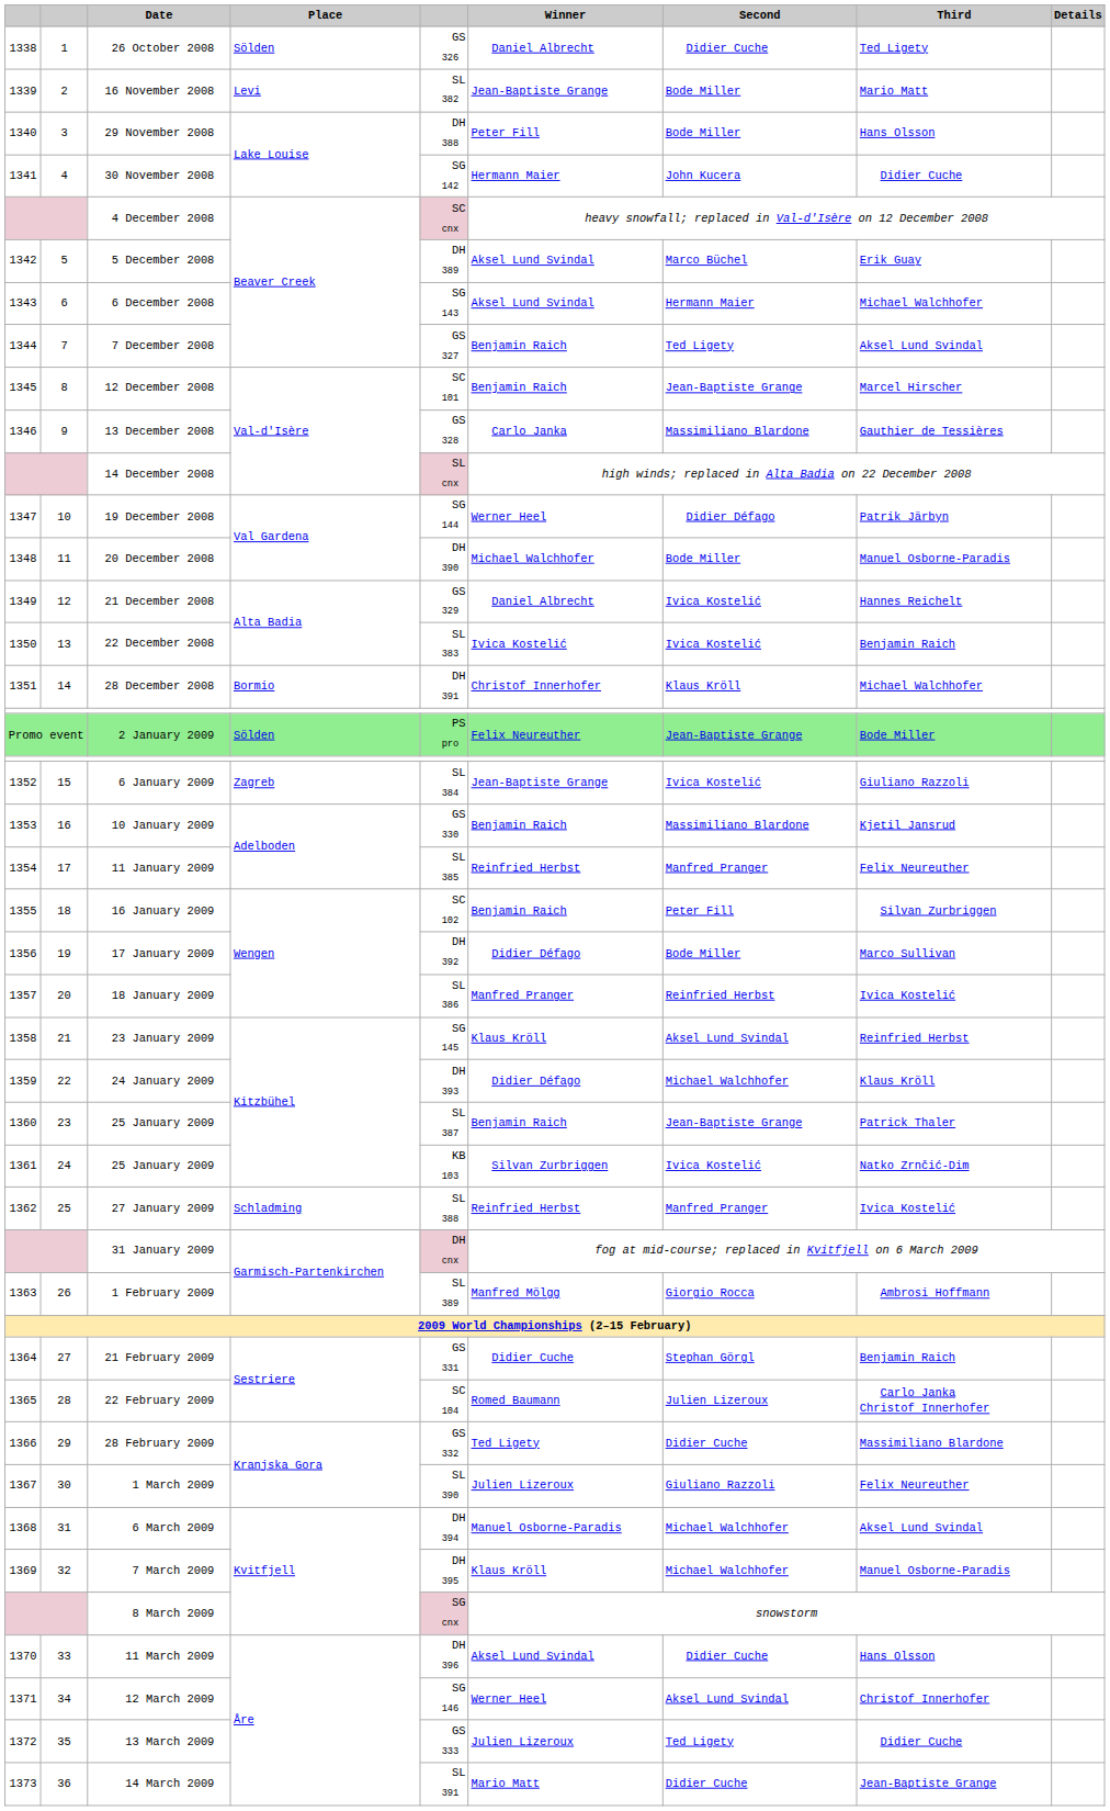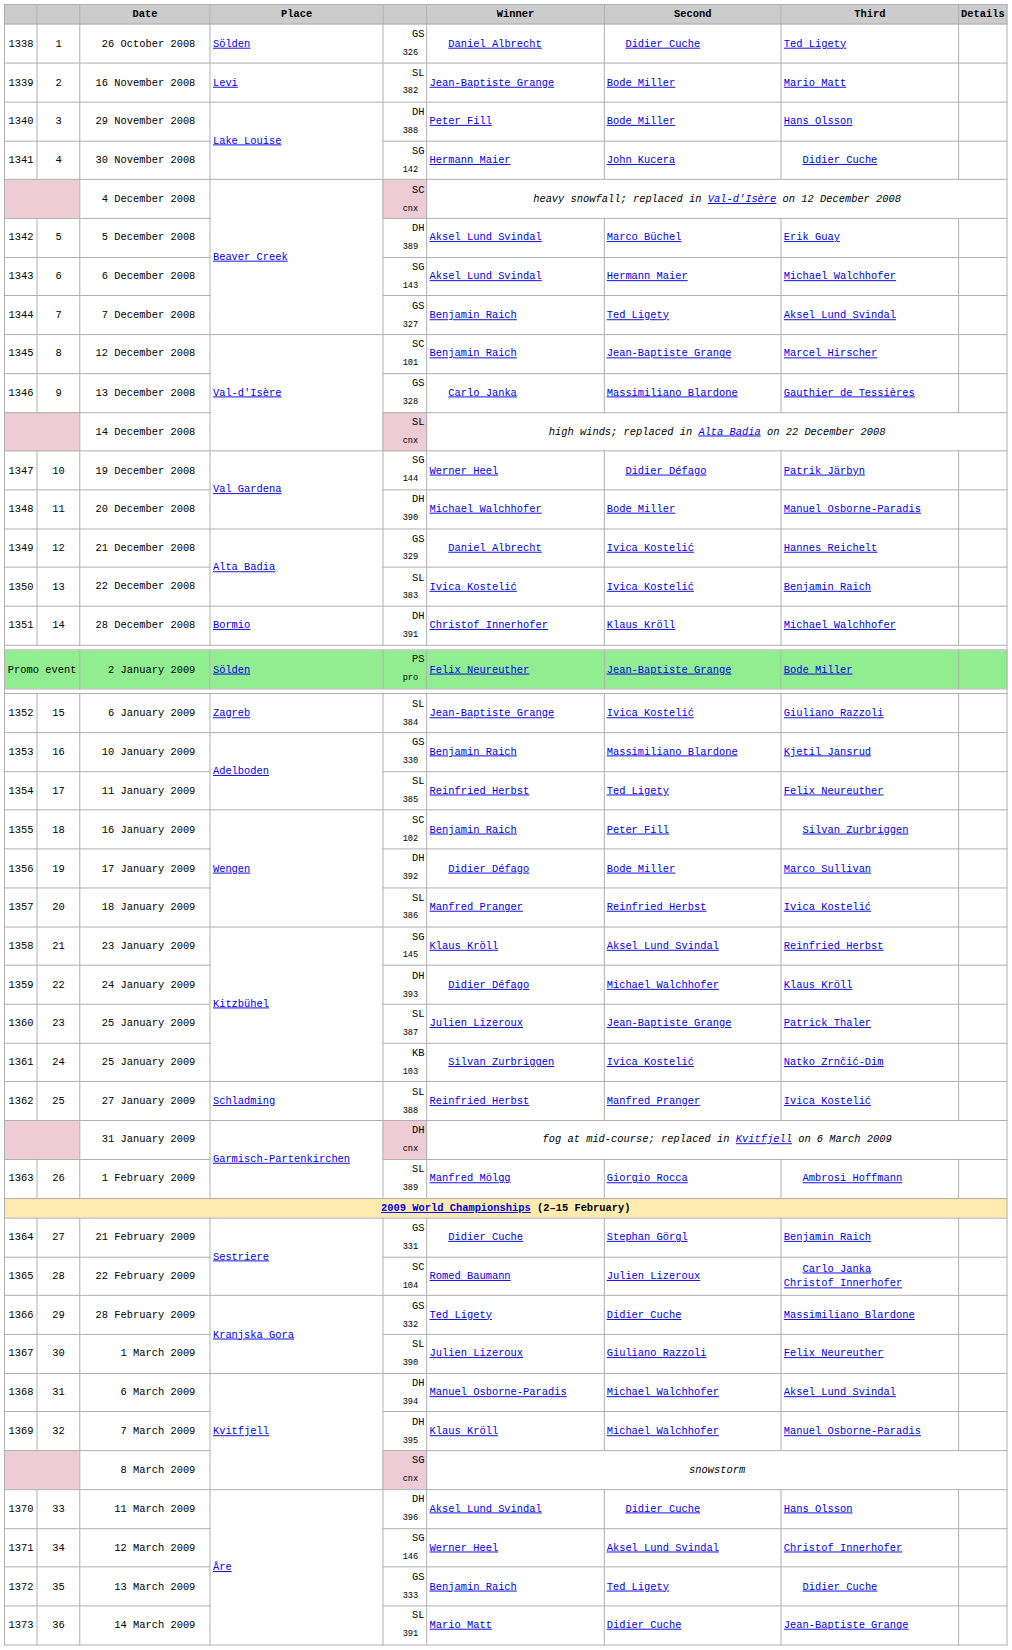 <table class="wikitable plainrowheaders" style="background:#fff; font-size:86%; line-height:16px; border:grey solid 1px; border-collapse:collapse;">
 <tr style="background:#ccc; text-align:center;">
 <td align="center" width="30"></td>
 <td align="center" width="40"></td>
 <td align="center" width="135"><strong>Date</strong></td>
 <td align="center" width="180"><strong>Place</strong></td>
 <td align="center" width="42"></td>
 <td align="center" width="185"><strong>Winner</strong></td>
 <td align="center" width="185"><strong>Second</strong></td>
 <td align="center" width="185"><strong>Third</strong></td>
 <td align="center" width="10"><strong>Details</strong></td>
 </tr>
 <tr>
 <td align=center>1338</td>
 <td align=center>1</td>
 <td align=right>26 October 2008  </td>
 <td> <a href='#'>Sölden</a></td>
 <td align=right>GS <sub>326</sub> </td>
 <td>   <a href='#'>Daniel Albrecht</a></td>
 <td>   <a href='#'>Didier Cuche</a></td>
 <td> <a href='#'>Ted Ligety</a></td>
 <td></td>
 </tr>
 <tr>
 <td align=center>1339</td>
 <td align=center>2</td>
 <td align=right>16 November 2008  </td>
 <td> <a href='#'>Levi</a></td>
 <td align=right>SL <sub>382</sub> </td>
 <td> <a href='#'>Jean-Baptiste Grange</a></td>
 <td> <a href='#'>Bode Miller</a></td>
 <td> <a href='#'>Mario Matt</a></td>
 <td></td>
 </tr>
 <tr>
 <td align=center>1340</td>
 <td align=center>3</td>
 <td align=right>29 November 2008  </td>
 <td rowspan=2> <a href='#'>Lake Louise</a></td>
 <td align=right>DH <sub>388</sub> </td>
 <td> <a href='#'>Peter Fill</a></td>
 <td> <a href='#'>Bode Miller</a></td>
 <td> <a href='#'>Hans Olsson</a></td>
 <td></td>
 </tr>
 <tr>
 <td align=center>1341</td>
 <td align=center>4</td>
 <td align=right>30 November 2008  </td>
 <td align=right>SG <sub>142</sub> </td>
 <td> <a href='#'>Hermann Maier</a></td>
 <td> <a href='#'>John Kucera</a></td>
 <td>   <a href='#'>Didier Cuche</a></td>
 <td></td>
 </tr>
 <tr>
 <td colspan=2 bgcolor="EDCCD5"></td>
 <td align=right>4 December 2008  </td>
 <td rowspan=4> <a href='#'>Beaver Creek</a></td>
 <td align=right bgcolor="EDCCD5">SC <sub>cnx</sub> </td>
 <td colspan=4 align=center><em>heavy snowfall; replaced in <a href='#'>Val-d'Isère</a> on 12 December 2008</em></td>
 </tr>
 <tr>
 <td align=center>1342</td>
 <td align=center>5</td>
 <td align=right>5 December 2008  </td>
 <td align=right>DH <sub>389</sub> </td>
 <td> <a href='#'>Aksel Lund Svindal</a></td>
 <td> <a href='#'>Marco Büchel</a></td>
 <td> <a href='#'>Erik Guay</a></td>
 <td></td>
 </tr>
 <tr>
 <td align=center>1343</td>
 <td align=center>6</td>
 <td align=right>6 December 2008  </td>
 <td align=right>SG <sub>143</sub> </td>
 <td> <a href='#'>Aksel Lund Svindal</a></td>
 <td> <a href='#'>Hermann Maier</a></td>
 <td> <a href='#'>Michael Walchhofer</a></td>
 <td></td>
 </tr>
 <tr>
 <td align=center>1344</td>
 <td align=center>7</td>
 <td align=right>7 December 2008  </td>
 <td align=right>GS <sub>327</sub> </td>
 <td> <a href='#'>Benjamin Raich</a></td>
 <td> <a href='#'>Ted Ligety</a></td>
 <td> <a href='#'>Aksel Lund Svindal</a></td>
 <td></td>
 </tr>
 <tr>
 <td align=center>1345</td>
 <td align=center>8</td>
 <td align=right><small></small>12 December 2008  </td>
 <td rowspan=3> <a href='#'>Val-d'Isère</a></td>
 <td align=right>SC <sub>101</sub> </td>
 <td> <a href='#'>Benjamin Raich</a></td>
 <td> <a href='#'>Jean-Baptiste Grange</a></td>
 <td> <a href='#'>Marcel Hirscher</a></td>
 <td></td>
 </tr>
 <tr>
 <td align=center>1346</td>
 <td align=center>9</td>
 <td align=right>13 December 2008  </td>
 <td align=right>GS <sub>328</sub> </td>
 <td>   <a href='#'>Carlo Janka</a></td>
 <td> <a href='#'>Massimiliano Blardone</a></td>
 <td> <a href='#'>Gauthier de Tessières</a></td>
 <td></td>
 </tr>
 <tr>
 <td colspan=2 bgcolor="EDCCD5"></td>
 <td align=right>14 December 2008  </td>
 <td align=right bgcolor="EDCCD5">SL <sub>cnx</sub> </td>
 <td colspan=4 align=center><em>high winds; replaced in <a href='#'>Alta Badia</a> on 22 December 2008</em></td>
 </tr>
 <tr>
 <td align=center>1347</td>
 <td align=center>10</td>
 <td align=right>19 December 2008  </td>
 <td rowspan=2> <a href='#'>Val Gardena</a></td>
 <td align=right>SG <sub>144</sub> </td>
 <td> <a href='#'>Werner Heel</a></td>
 <td>   <a href='#'>Didier Défago</a></td>
 <td> <a href='#'>Patrik Järbyn</a></td>
 <td></td>
 </tr>
 <tr>
 <td align=center>1348</td>
 <td align=center>11</td>
 <td align=right>20 December 2008  </td>
 <td align=right>DH <sub>390</sub> </td>
 <td> <a href='#'>Michael Walchhofer</a></td>
 <td> <a href='#'>Bode Miller</a></td>
 <td> <a href='#'>Manuel Osborne-Paradis</a></td>
 <td></td>
 </tr>
 <tr>
 <td align=center>1349</td>
 <td align=center>12</td>
 <td align=right>21 December 2008  </td>
 <td rowspan=2> <a href='#'>Alta Badia</a></td>
 <td align=right>GS <sub>329</sub> </td>
 <td>   <a href='#'>Daniel Albrecht</a></td>
 <td> <a href='#'>Ivica Kostelić</a></td>
 <td> <a href='#'>Hannes Reichelt</a></td>
 <td></td>
 </tr>
 <tr>
 <td align=center>1350</td>
 <td align=center>13</td>
 <td align=right><small></small>22 December 2008  </td>
 <td align=right>SL <sub>383</sub> </td>
 <td> <a href='#'>Ivica Kostelić</a></td>
 <td> <a href='#'>Ivica Kostelić</a></td>
 <td> <a href='#'>Benjamin Raich</a></td>
 <td></td>
 </tr>
 <tr>
 <td align=center>1351</td>
 <td align=center>14</td>
 <td align=right>28 December 2008  </td>
 <td> <a href='#'>Bormio</a></td>
 <td align=right>DH <sub>391</sub> </td>
 <td> <a href='#'>Christof Innerhofer</a></td>
 <td> <a href='#'>Klaus Kröll</a></td>
 <td> <a href='#'>Michael Walchhofer</a></td>
 <td></td>
 </tr>
 <tr>
 <td colspan=9></td>
 </tr>
 <tr bgcolor=#90EE90>
 <td colspan=2 align=center>Promo event</td>
 <td align=right>2 January 2009  </td>
 <td> <a href='#'>Sölden</a></td>
 <td align=right>PS <sub>pro</sub> </td>
 <td> <a href='#'>Felix Neureuther</a></td>
 <td> <a href='#'>Jean-Baptiste Grange</a></td>
 <td> <a href='#'>Bode Miller</a></td>
 <td></td>
 </tr>
 <tr>
 <td colspan=9></td>
 </tr>
 <tr>
 <td align=center>1352</td>
 <td align=center>15</td>
 <td align=right>6 January 2009  </td>
 <td> <a href='#'>Zagreb</a></td>
 <td align=right>SL <sub>384</sub> </td>
 <td> <a href='#'>Jean-Baptiste Grange</a></td>
 <td> <a href='#'>Ivica Kostelić</a></td>
 <td> <a href='#'>Giuliano Razzoli</a></td>
 <td></td>
 </tr>
 <tr>
 <td align=center>1353</td>
 <td align=center>16</td>
 <td align=right>10 January 2009  </td>
 <td rowspan=2> <a href='#'>Adelboden</a></td>
 <td align=right>GS <sub>330</sub> </td>
 <td> <a href='#'>Benjamin Raich</a></td>
 <td> <a href='#'>Massimiliano Blardone</a></td>
 <td> <a href='#'>Kjetil Jansrud</a></td>
 <td></td>
 </tr>
 <tr>
 <td align=center>1354</td>
 <td align=center>17</td>
 <td align=right>11 January 2009  </td>
 <td align=right>SL <sub>385</sub> </td>
 <td> <a href='#'>Reinfried Herbst</a></td>
-<td> <a href='#'>Manfred Pranger</a></td>
+<td> <a href='#'>Ted Ligety</a></td>
 <td> <a href='#'>Felix Neureuther</a></td>
 <td></td>
 </tr>
 <tr>
 <td align=center>1355</td>
 <td align=center>18</td>
 <td align=right>16 January 2009  </td>
 <td rowspan=3> <a href='#'>Wengen</a></td>
 <td align=right>SC <sub>102</sub> </td>
 <td> <a href='#'>Benjamin Raich</a></td>
 <td> <a href='#'>Peter Fill</a></td>
 <td>   <a href='#'>Silvan Zurbriggen</a></td>
 <td></td>
 </tr>
 <tr>
 <td align=center>1356</td>
 <td align=center>19</td>
 <td align=right>17 January 2009  </td>
 <td align=right>DH <sub>392</sub> </td>
 <td>   <a href='#'>Didier Défago</a></td>
 <td> <a href='#'>Bode Miller</a></td>
 <td> <a href='#'>Marco Sullivan</a></td>
 <td></td>
 </tr>
 <tr>
 <td align=center>1357</td>
 <td align=center>20</td>
 <td align=right>18 January 2009  </td>
 <td align=right>SL <sub>386</sub> </td>
 <td> <a href='#'>Manfred Pranger</a></td>
 <td> <a href='#'>Reinfried Herbst</a></td>
 <td> <a href='#'>Ivica Kostelić</a></td>
 <td></td>
 </tr>
 <tr>
 <td align=center>1358</td>
 <td align=center>21</td>
 <td align=right>23 January 2009  </td>
 <td rowspan=4> <a href='#'>Kitzbühel</a></td>
 <td align=right>SG <sub>145</sub> </td>
 <td> <a href='#'>Klaus Kröll</a></td>
 <td> <a href='#'>Aksel Lund Svindal</a></td>
 <td> <a href='#'>Reinfried Herbst</a></td>
 <td></td>
 </tr>
 <tr>
 <td align=center>1359</td>
 <td align=center>22</td>
 <td align=right>24 January 2009  </td>
 <td align=right>DH <sub>393</sub> </td>
 <td>   <a href='#'>Didier Défago</a></td>
 <td> <a href='#'>Michael Walchhofer</a></td>
 <td> <a href='#'>Klaus Kröll</a></td>
 <td></td>
 </tr>
 <tr>
 <td align=center>1360</td>
 <td align=center>23</td>
 <td align=right>25 January 2009  </td>
 <td align=right>SL <sub>387</sub> </td>
-<td> <a href='#'>Benjamin Raich</a></td>
+<td> <a href='#'>Julien Lizeroux</a></td>
 <td> <a href='#'>Jean-Baptiste Grange</a></td>
 <td> <a href='#'>Patrick Thaler</a></td>
 <td></td>
 </tr>
 <tr>
 <td align=center>1361</td>
 <td align=center>24</td>
 <td align=right>25 January 2009  </td>
 <td align=right>KB <sub>103</sub> </td>
 <td>   <a href='#'>Silvan Zurbriggen</a></td>
 <td> <a href='#'>Ivica Kostelić</a></td>
 <td> <a href='#'>Natko Zrnčić-Dim</a></td>
 <td></td>
 </tr>
 <tr>
 <td align=center>1362</td>
 <td align=center>25</td>
 <td align=right>27 January 2009  </td>
 <td> <a href='#'>Schladming</a></td>
 <td align=right>SL <sub>388</sub> </td>
 <td> <a href='#'>Reinfried Herbst</a></td>
 <td> <a href='#'>Manfred Pranger</a></td>
 <td> <a href='#'>Ivica Kostelić</a></td>
 <td></td>
 </tr>
 <tr>
 <td colspan=2 bgcolor="EDCCD5"></td>
 <td align=right>31 January 2009  </td>
 <td rowspan=2> <a href='#'>Garmisch-Partenkirchen</a></td>
 <td align=right bgcolor="EDCCD5">DH <sub>cnx</sub> </td>
 <td colspan=4 align=center><em>fog at mid-course; replaced in <a href='#'>Kvitfjell</a> on 6 March 2009</em></td>
 </tr>
 <tr>
 <td align=center>1363</td>
 <td align=center>26</td>
 <td align=right>1 February 2009  </td>
 <td align=right>SL <sub>389</sub> </td>
 <td> <a href='#'>Manfred Mölgg</a></td>
 <td> <a href='#'>Giorgio Rocca</a></td>
 <td>   <a href='#'>Ambrosi Hoffmann</a></td>
 <td></td>
 </tr>
 <tr style="background:#FFEBAD">
 <td colspan="9" style="text-align:center;"><strong><a href='#'>2009 World Championships</a> (2–15 February)</strong></td>
 </tr>
 <tr>
 <td align=center>1364</td>
 <td align=center>27</td>
 <td align=right>21 February 2009  </td>
 <td rowspan=2> <a href='#'>Sestriere</a></td>
 <td align=right>GS <sub>331</sub> </td>
 <td>   <a href='#'>Didier Cuche</a></td>
 <td> <a href='#'>Stephan Görgl</a></td>
 <td> <a href='#'>Benjamin Raich</a></td>
 <td></td>
 </tr>
 <tr>
 <td align=center>1365</td>
 <td align=center>28</td>
 <td align=right>22 February 2009  </td>
 <td align=right>SC <sub>104</sub> </td>
 <td> <a href='#'>Romed Baumann</a></td>
 <td> <a href='#'>Julien Lizeroux</a></td>
 <td>   <a href='#'>Carlo Janka</a><br> <a href='#'>Christof Innerhofer</a></td>
 <td></td>
 </tr>
 <tr>
 <td align=center>1366</td>
 <td align=center>29</td>
 <td align=right>28 February 2009  </td>
 <td rowspan=2> <a href='#'>Kranjska Gora</a></td>
 <td align=right>GS <sub>332</sub> </td>
 <td> <a href='#'>Ted Ligety</a></td>
 <td> <a href='#'>Didier Cuche</a></td>
 <td> <a href='#'>Massimiliano Blardone</a></td>
 <td></td>
 </tr>
 <tr>
 <td align=center>1367</td>
 <td align=center>30</td>
 <td align=right>1 March 2009  </td>
 <td align=right>SL <sub>390</sub> </td>
 <td> <a href='#'>Julien Lizeroux</a></td>
 <td> <a href='#'>Giuliano Razzoli</a></td>
 <td> <a href='#'>Felix Neureuther</a></td>
 <td></td>
 </tr>
 <tr>
 <td align=center>1368</td>
 <td align=center>31</td>
 <td align=right><small></small>6 March 2009  </td>
 <td rowspan=3> <a href='#'>Kvitfjell</a></td>
 <td align=right>DH <sub>394</sub> </td>
 <td> <a href='#'>Manuel Osborne-Paradis</a></td>
 <td> <a href='#'>Michael Walchhofer</a></td>
 <td> <a href='#'>Aksel Lund Svindal</a></td>
 <td></td>
 </tr>
 <tr>
 <td align=center>1369</td>
 <td align=center>32</td>
 <td align=right>7 March 2009  </td>
 <td align=right>DH <sub>395</sub> </td>
 <td> <a href='#'>Klaus Kröll</a></td>
 <td> <a href='#'>Michael Walchhofer</a></td>
 <td> <a href='#'>Manuel Osborne-Paradis</a></td>
 <td></td>
 </tr>
 <tr>
 <td colspan=2 bgcolor="EDCCD5"></td>
 <td align=right>8 March 2009  </td>
 <td align=right bgcolor="EDCCD5">SG <sub>cnx</sub> </td>
 <td colspan=4 align=center><em>snowstorm</em></td>
 </tr>
 <tr>
 <td align=center>1370</td>
 <td align=center>33</td>
 <td align=right>11 March 2009  </td>
 <td rowspan=4> <a href='#'>Åre</a></td>
 <td align=right>DH <sub>396</sub> </td>
 <td> <a href='#'>Aksel Lund Svindal</a></td>
 <td>   <a href='#'>Didier Cuche</a></td>
 <td> <a href='#'>Hans Olsson</a></td>
 <td></td>
 </tr>
 <tr>
 <td align=center>1371</td>
 <td align=center>34</td>
 <td align=right>12 March 2009  </td>
 <td align=right>SG <sub>146</sub> </td>
 <td> <a href='#'>Werner Heel</a></td>
 <td> <a href='#'>Aksel Lund Svindal</a></td>
 <td> <a href='#'>Christof Innerhofer</a></td>
 <td></td>
 </tr>
 <tr>
 <td align=center>1372</td>
 <td align=center>35</td>
 <td align=right>13 March 2009  </td>
 <td align=right>GS <sub>333</sub> </td>
-<td> <a href='#'>Julien Lizeroux</a></td>
+<td> <a href='#'>Benjamin Raich</a></td>
 <td> <a href='#'>Ted Ligety</a></td>
 <td>   <a href='#'>Didier Cuche</a></td>
 <td></td>
 </tr>
 <tr>
 <td align=center>1373</td>
 <td align=center>36</td>
 <td align=right>14 March 2009  </td>
 <td align=right>SL <sub>391</sub> </td>
 <td> <a href='#'>Mario Matt</a></td>
 <td> <a href='#'>Didier Cuche</a></td>
 <td> <a href='#'>Jean-Baptiste Grange</a></td>
 <td></td>
 </tr>
 </table>
